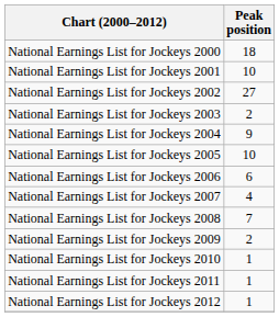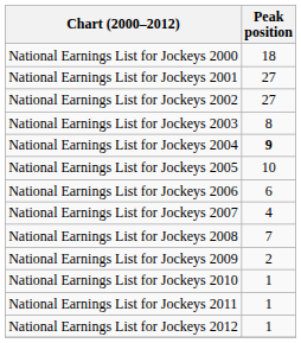 <table class="wikitable sortable">
 <tr>
 <th>Chart (2000–2012)</th>
 <th>Peak<br>position</th>
 </tr>
 <tr>
 <td>National Earnings List for Jockeys 2000</td>
 <td style="text-align:center;">18</td>
 </tr>
 <tr>
 <td>National Earnings List for Jockeys 2001</td>
-<td style="text-align:center;">10</td>
+<td style="text-align:center;">27</td>
 </tr>
 <tr>
 <td>National Earnings List for Jockeys 2002</td>
 <td style="text-align:center;">27</td>
 </tr>
 <tr>
 <td>National Earnings List for Jockeys 2003</td>
-<td style="text-align:center;">2</td>
+<td style="text-align:center;">8</td>
 </tr>
 <tr>
 <td>National Earnings List for Jockeys 2004</td>
-<td style="text-align:center;">9</td>
+<td style="text-align:center;"><strong>9</strong></td>
 </tr>
 <tr>
 <td>National Earnings List for Jockeys 2005</td>
 <td style="text-align:center;">10</td>
 </tr>
 <tr>
 <td>National Earnings List for Jockeys 2006</td>
 <td style="text-align:center;">6</td>
 </tr>
 <tr>
 <td>National Earnings List for Jockeys 2007</td>
 <td style="text-align:center;">4</td>
 </tr>
 <tr>
 <td>National Earnings List for Jockeys 2008</td>
 <td style="text-align:center;">7</td>
 </tr>
 <tr>
 <td>National Earnings List for Jockeys 2009</td>
 <td style="text-align:center;">2</td>
 </tr>
 <tr>
 <td>National Earnings List for Jockeys 2010</td>
 <td style="text-align:center;">1</td>
 </tr>
 <tr>
 <td>National Earnings List for Jockeys 2011</td>
 <td style="text-align:center;">1</td>
 </tr>
 <tr>
 <td>National Earnings List for Jockeys 2012</td>
 <td style="text-align:center;">1</td>
 </tr>
 <tr>
 </tr>
 </table>
